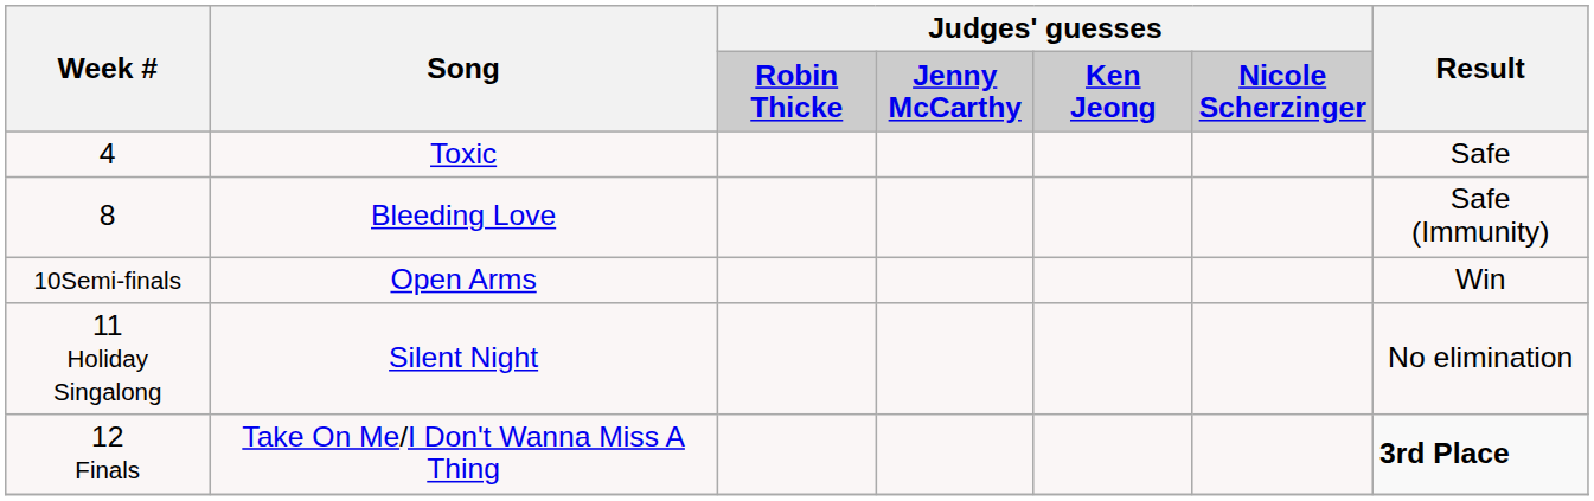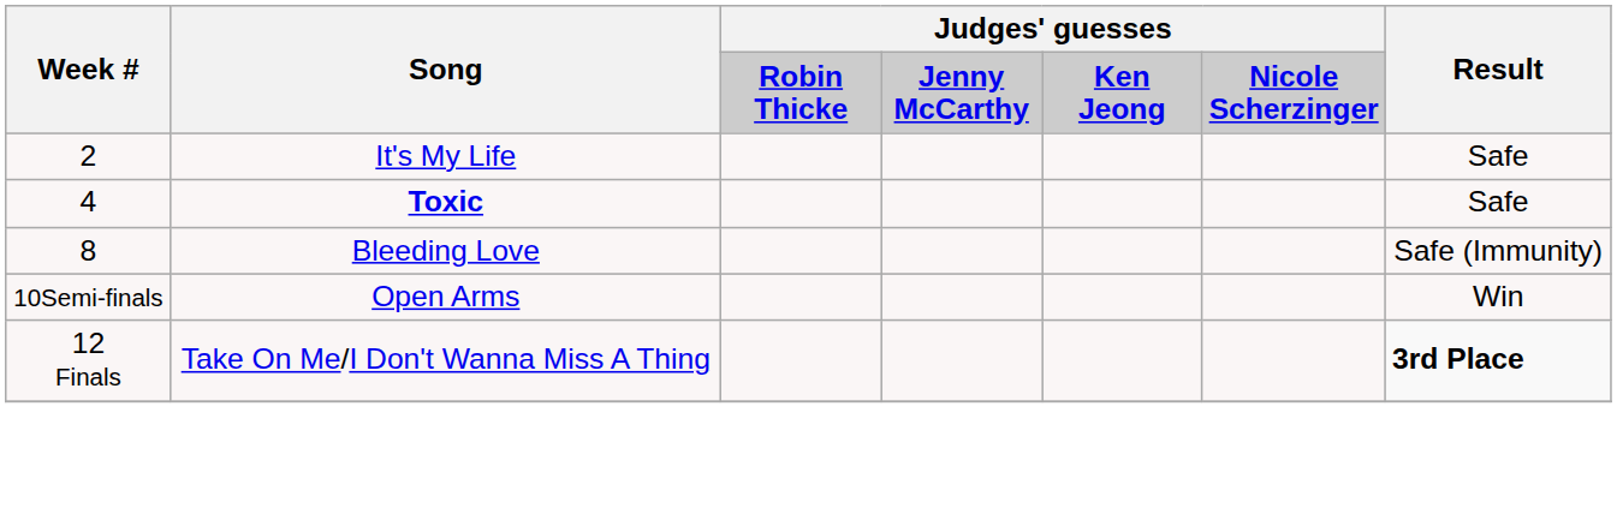 <table class="wikitable collapsible collapsed">
 <tr style="text-align: center; ;">
 <th rowspan="2">Week #</th>
 <th rowspan="2">Song</th>
 <th colspan="4">Judges' guesses</th>
 <th rowspan="2">Result</th>
 </tr>
 <tr style="text-align: center; background:#ccc;">
 <td style="width:10%; "><strong><a href='#'>Robin Thicke</a></strong></td>
 <td style="width:10%; "><strong><a href='#'>Jenny McCarthy</a></strong></td>
 <td style="width:10%; "><strong><a href='#'>Ken Jeong</a></strong></td>
 <td style="width:10%; "><strong><a href='#'>Nicole Scherzinger</a></strong></td>
 </tr>
 <tr>
+<td style="text-align:center; background:#faf6f6;">2</td>
+<td style="text-align:center; background:#faf6f6;"><a href='#'>It's My Life</a></td>
+<td style="text-align:center; background:#faf6f6;"></td>
+<td style="text-align:center; background:#faf6f6;"></td>
+<td style="text-align:center; background:#faf6f6;"></td>
+<td style="text-align:center; background:#faf6f6;"></td>
+<td style="text-align:center; background:#faf6f6;">Safe</td>
+</tr>
+<tr>
 <td style="text-align:center; background:#faf6f6;">4</td>
-<td style="text-align:center; background:#faf6f6;"><a href='#'>Toxic</a></td>
+<td style="text-align:center; background:#faf6f6;"><strong><a href='#'>Toxic</a></strong></td>
 <td style="text-align:center; background:#faf6f6;"></td>
 <td style="text-align:center; background:#faf6f6;"></td>
 <td style="text-align:center; background:#faf6f6;"></td>
 <td style="text-align:center; background:#faf6f6;"></td>
 <td style="text-align:center; background:#faf6f6;">Safe</td>
 </tr>
 <tr>
 <td style="text-align:center; background:#faf6f6;">8</td>
 <td style="text-align:center; background:#faf6f6;"><a href='#'>Bleeding Love</a></td>
 <td style="text-align:center; background:#faf6f6;"></td>
 <td style="text-align:center; background:#faf6f6;"></td>
 <td style="text-align:center; background:#faf6f6;"></td>
 <td style="text-align:center; background:#faf6f6;"></td>
 <td style="text-align:center; background:#faf6f6;">Safe (Immunity)</td>
 </tr>
 <tr>
 <td style="text-align:center; background:#faf6f6;"><small>10Semi-finals</small></td>
 <td style="text-align:center; background:#faf6f6;"><a href='#'>Open Arms</a></td>
 <td style="text-align:center; background:#faf6f6;"></td>
 <td style="text-align:center; background:#faf6f6;"></td>
 <td style="text-align:center; background:#faf6f6;"></td>
 <td style="text-align:center; background:#faf6f6;"></td>
 <td style="text-align:center; background:#faf6f6;">Win</td>
 </tr>
 <tr>
-<td style="text-align:center; background:#faf6f6;">11<br><small>Holiday Singalong</small></td>
-<td style="text-align:center; background:#faf6f6;"><a href='#'>Silent Night</a></td>
-<td style="text-align:center; background:#faf6f6;"></td>
-<td style="text-align:center; background:#faf6f6;"></td>
-<td style="text-align:center; background:#faf6f6;"></td>
-<td style="text-align:center; background:#faf6f6;"></td>
-<td style="text-align:center; background:#faf6f6;">No elimination</td>
-</tr>
-<tr>
 <td style="text-align:center; background:#faf6f6;">12<br><small>Finals</small></td>
 <td style="text-align:center; background:#faf6f6;"><a href='#'>Take On Me</a>/<a href='#'>I Don't Wanna Miss A Thing</a></td>
 <td style="text-align:center; background:#faf6f6;"></td>
 <td style="text-align:center; background:#faf6f6;"></td>
 <td style="text-align:center; background:#faf6f6;"></td>
 <td style="text-align:center; background:#faf6f6;"></td>
 <td !style="background:silver;"><strong>3rd Place</strong></td>
 </tr>
 <tr>
 </tr>
 </table>
